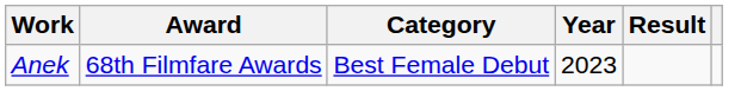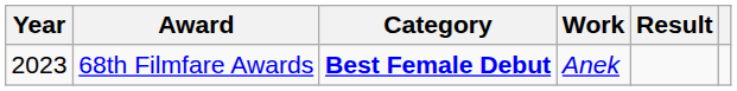 <table class="wikitable">
 <tr>
-<th>Work</th>
+<th>Year</th>
 <th>Award</th>
 <th>Category</th>
-<th>Year</th>
+<th>Work</th>
 <th>Result</th>
 <th></th>
 </tr>
 <tr>
+<td>2023</td>
+<td><a href='#'>68th Filmfare Awards</a></td>
+<td><strong><a href='#'>Best Female Debut</a></strong></td>
 <td><em><a href='#'>Anek</a></em></td>
-<td><a href='#'>68th Filmfare Awards</a></td>
-<td><a href='#'>Best Female Debut</a></td>
-<td>2023</td>
 <td></td>
 <td></td>
 </tr>
 </table>
